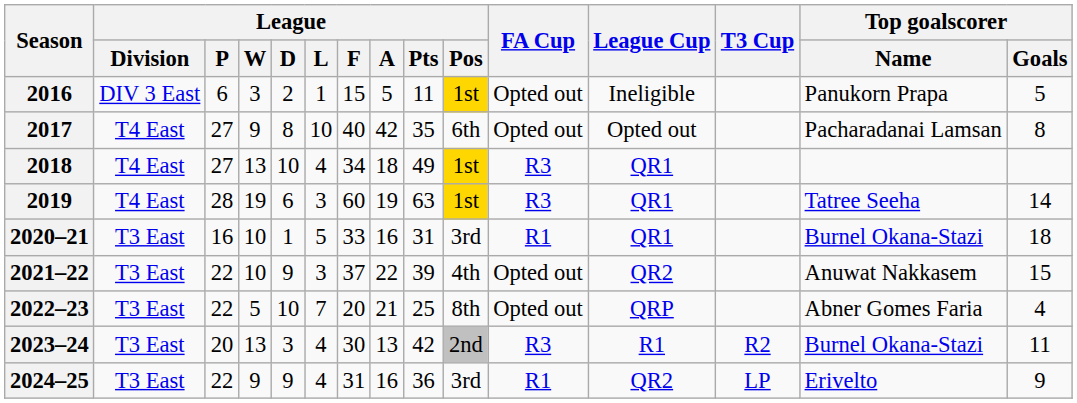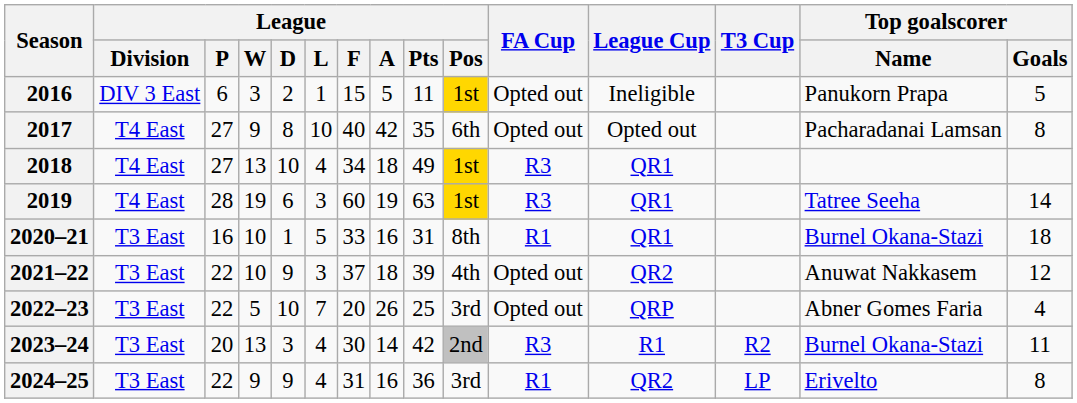 <table class="wikitable" style="text-align: center">
 <tr>
 <th rowspan=2>Season</th>
 <th colspan=9>League</th>
 <th rowspan=2><a href='#'>FA Cup</a></th>
 <th rowspan=2><a href='#'>League Cup</a></th>
 <th rowspan=2><a href='#'>T3 Cup</a></th>
 <th colspan=2>Top goalscorer</th>
 </tr>
 <tr>
 <th>Division</th>
 <th>P</th>
 <th>W</th>
 <th>D</th>
 <th>L</th>
 <th>F</th>
 <th>A</th>
 <th>Pts</th>
 <th>Pos</th>
 <th>Name</th>
 <th>Goals</th>
 </tr>
 <tr>
 <th>2016</th>
 <td><a href='#'>DIV 3 East</a></td>
 <td>6</td>
 <td>3</td>
 <td>2</td>
 <td>1</td>
 <td>15</td>
 <td>5</td>
 <td>11</td>
 <td bgcolor=gold>1st</td>
 <td>Opted out</td>
 <td>Ineligible</td>
 <td></td>
 <td align="left"> Panukorn Prapa</td>
 <td>5</td>
 </tr>
 <tr>
 <th>2017</th>
 <td><a href='#'>T4 East</a></td>
 <td>27</td>
 <td>9</td>
 <td>8</td>
 <td>10</td>
 <td>40</td>
 <td>42</td>
 <td>35</td>
 <td>6th</td>
 <td>Opted out</td>
 <td>Opted out</td>
 <td></td>
 <td align="left"> Pacharadanai Lamsan</td>
 <td>8</td>
 </tr>
 <tr>
 <th>2018</th>
 <td><a href='#'>T4 East</a></td>
 <td>27</td>
 <td>13</td>
 <td>10</td>
 <td>4</td>
 <td>34</td>
 <td>18</td>
 <td>49</td>
 <td bgcolor=gold>1st</td>
 <td><a href='#'>R3</a></td>
 <td><a href='#'>QR1</a></td>
 <td></td>
 <td></td>
 <td></td>
 </tr>
 <tr>
 <th>2019</th>
 <td><a href='#'>T4 East</a></td>
 <td>28</td>
 <td>19</td>
 <td>6</td>
 <td>3</td>
 <td>60</td>
 <td>19</td>
 <td>63</td>
 <td bgcolor=gold>1st</td>
 <td><a href='#'>R3</a></td>
 <td><a href='#'>QR1</a></td>
 <td></td>
 <td align="left"> <a href='#'>Tatree Seeha</a></td>
 <td>14</td>
 </tr>
 <tr>
 <th>2020–21</th>
 <td><a href='#'>T3 East</a></td>
 <td>16</td>
 <td>10</td>
 <td>1</td>
 <td>5</td>
 <td>33</td>
 <td>16</td>
 <td>31</td>
-<td>3rd</td>
+<td>8th</td>
 <td><a href='#'>R1</a></td>
 <td><a href='#'>QR1</a></td>
 <td></td>
 <td align="left"> <a href='#'>Burnel Okana-Stazi</a></td>
 <td>18</td>
 </tr>
 <tr>
 <th>2021–22</th>
 <td><a href='#'>T3 East</a></td>
 <td>22</td>
 <td>10</td>
 <td>9</td>
 <td>3</td>
 <td>37</td>
-<td>22</td>
+<td>18</td>
 <td>39</td>
 <td>4th</td>
 <td>Opted out</td>
 <td><a href='#'>QR2</a></td>
 <td></td>
 <td align="left"> Anuwat Nakkasem</td>
-<td>15</td>
+<td>12</td>
 </tr>
 <tr>
 <th>2022–23</th>
 <td><a href='#'>T3 East</a></td>
 <td>22</td>
 <td>5</td>
 <td>10</td>
 <td>7</td>
 <td>20</td>
-<td>21</td>
+<td>26</td>
 <td>25</td>
-<td>8th</td>
+<td>3rd</td>
 <td>Opted out</td>
 <td><a href='#'>QRP</a></td>
 <td></td>
 <td align="left"> Abner Gomes Faria</td>
 <td>4</td>
 </tr>
 <tr>
 <th>2023–24</th>
 <td><a href='#'>T3 East</a></td>
 <td>20</td>
 <td>13</td>
 <td>3</td>
 <td>4</td>
 <td>30</td>
-<td>13</td>
+<td>14</td>
 <td>42</td>
 <td bgcolor=silver>2nd</td>
 <td><a href='#'>R3</a></td>
 <td><a href='#'>R1</a></td>
 <td><a href='#'>R2</a></td>
 <td align="left"> <a href='#'>Burnel Okana-Stazi</a></td>
 <td>11</td>
 </tr>
 <tr>
 <th>2024–25</th>
 <td><a href='#'>T3 East</a></td>
 <td>22</td>
 <td>9</td>
 <td>9</td>
 <td>4</td>
 <td>31</td>
 <td>16</td>
 <td>36</td>
 <td>3rd</td>
 <td><a href='#'>R1</a></td>
 <td><a href='#'>QR2</a></td>
 <td><a href='#'>LP</a></td>
 <td align="left"> <a href='#'>Erivelto</a></td>
-<td>9</td>
+<td>8</td>
 </tr>
 </table>
